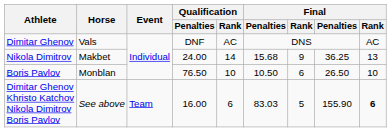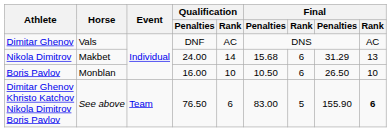 <table class="wikitable" style="font-size:90%">
 <tr>
 <th rowspan="2">Athlete</th>
 <th rowspan="2">Horse</th>
 <th rowspan="2">Event</th>
 <th colspan="2">Qualification</th>
 <th colspan="4">Final</th>
 </tr>
 <tr style="font-size:95%">
 <th>Penalties</th>
 <th>Rank</th>
 <th>Penalties</th>
 <th>Rank</th>
 <th>Penalties</th>
 <th>Rank</th>
 </tr>
 <tr align=center>
 <td align=left><a href='#'>Dimitar Ghenov</a></td>
 <td align=left>Vals</td>
 <td align=left rowspan=3><a href='#'>Individual</a></td>
 <td>DNF</td>
 <td>AC</td>
 <td colspan=3>DNS</td>
 <td>AC</td>
 </tr>
 <tr align=center>
 <td align=left><a href='#'>Nikola Dimitrov</a></td>
 <td align=left>Makbet</td>
 <td>24.00</td>
 <td>14</td>
 <td>15.68</td>
-<td>9</td>
-<td>36.25</td>
+<td>6</td>
+<td>31.29</td>
 <td>13</td>
 </tr>
 <tr align=center>
 <td align=left><a href='#'>Boris Pavlov</a></td>
 <td align=left>Monblan</td>
-<td>76.50</td>
+<td>16.00</td>
 <td>10</td>
 <td>10.50</td>
 <td>6</td>
 <td>26.50</td>
 <td>10</td>
 </tr>
 <tr align=center>
 <td align=left><a href='#'>Dimitar Ghenov</a><br><a href='#'>Khristo Katchov</a><br><a href='#'>Nikola Dimitrov</a><br><a href='#'>Boris Pavlov</a></td>
 <td align=left><em>See above</em></td>
 <td align=left><a href='#'>Team</a></td>
-<td>16.00</td>
+<td>76.50</td>
 <td>6</td>
-<td>83.03</td>
+<td>83.00</td>
 <td>5</td>
 <td>155.90</td>
 <td><strong>6</strong></td>
 </tr>
 </table>
